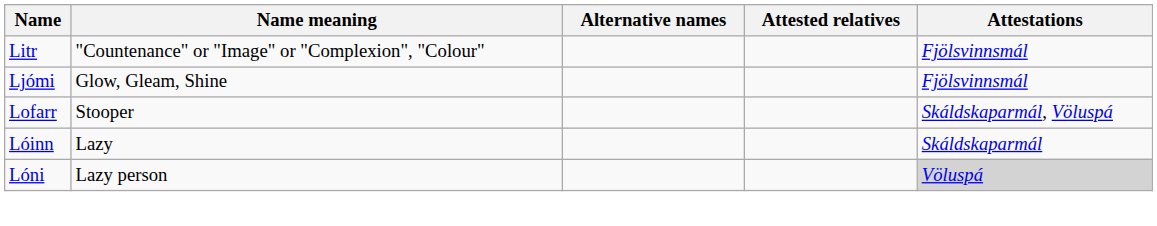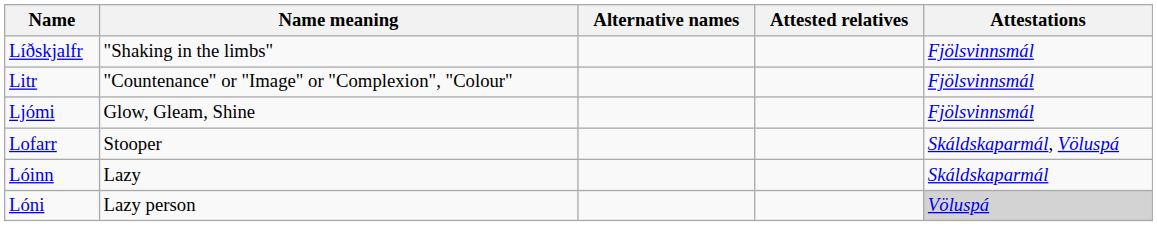 <table class="wikitable sortable" style="font-size: 90%; width: 100%">
 <tr>
 <th>Name</th>
 <th>Name meaning</th>
 <th>Alternative names</th>
 <th>Attested relatives</th>
 <th>Attestations</th>
+</tr>
+<tr>
+<td><a href='#'>Líðskjalfr</a></td>
+<td>"Shaking in the limbs"</td>
+<td></td>
+<td></td>
+<td><em><a href='#'>Fjölsvinnsmál</a></em></td>
 </tr>
 <tr>
 <td><a href='#'>Litr</a></td>
 <td>"Countenance" or "Image" or "Complexion", "Colour"</td>
 <td></td>
 <td></td>
 <td><em><a href='#'>Fjölsvinnsmál</a></em></td>
 </tr>
 <tr>
 <td><a href='#'>Ljómi</a></td>
 <td>Glow, Gleam, Shine</td>
 <td></td>
 <td></td>
 <td><em><a href='#'>Fjölsvinnsmál</a></em></td>
 </tr>
 <tr>
 <td><a href='#'>Lofarr</a></td>
 <td>Stooper</td>
 <td></td>
 <td></td>
 <td><em><a href='#'>Skáldskaparmál</a></em>, <em><a href='#'>Völuspá</a></em></td>
 </tr>
 <tr>
 <td><a href='#'>Lóinn</a></td>
 <td>Lazy</td>
 <td></td>
 <td></td>
 <td><em><a href='#'>Skáldskaparmál</a></em></td>
 </tr>
 <tr>
 <td><a href='#'>Lóni</a></td>
 <td>Lazy person</td>
 <td></td>
 <td></td>
 <td style="background: lightgrey;"><em><a href='#'>Völuspá</a></em></td>
 </tr>
 </table>
